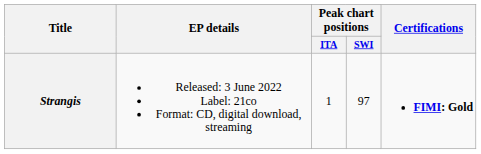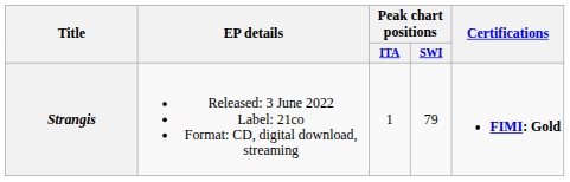 <table class="wikitable plainrowheaders" style="text-align:center;">
 <tr>
 <th rowspan="2" scope="col" style="width:9em;">Title</th>
 <th rowspan="2" scope="col" style="width:16em;">EP details</th>
 <th colspan="2" scope="col">Peak chart positions</th>
 <th rowspan="2"><a href='#'>Certifications</a></th>
 </tr>
 <tr>
 <th scope="col" style="width:3em;font-size:85%;"><a href='#'>ITA</a><br></th>
 <th scope="col" style="width:3em;font-size:85%;"><a href='#'>SWI</a><br></th>
 </tr>
 <tr>
 <th scope="row"><em>Strangis</em></th>
 <td><br><ul><li>Released: 3 June 2022</li><li>Label: 21co</li><li>Format: CD, digital download, streaming</li></ul></td>
 <td>1</td>
-<td>97</td>
+<td>79</td>
 <td><strong><br><ul><li><a href='#'>FIMI</a>: Gold</li></ul></strong></td>
 </tr>
 </table>
